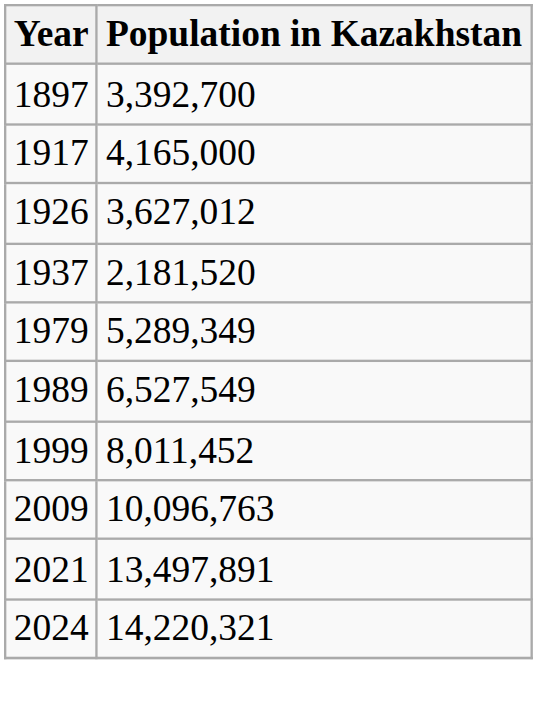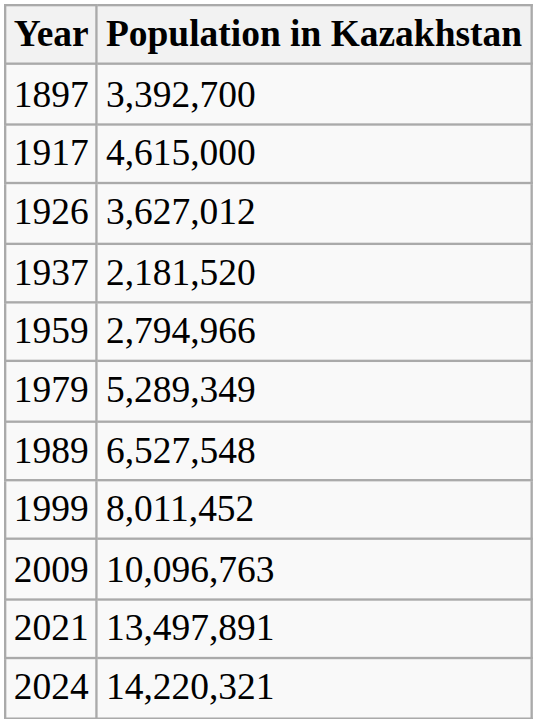 <table class="wikitable">
 <tr>
 <th>Year</th>
 <th>Population in Kazakhstan</th>
 </tr>
 <tr>
 <td>1897</td>
 <td>3,392,700</td>
 </tr>
 <tr>
 <td>1917</td>
-<td>4,165,000</td>
+<td>4,615,000</td>
 </tr>
 <tr>
 <td>1926</td>
 <td>3,627,012</td>
 </tr>
 <tr>
 <td>1937</td>
 <td>2,181,520</td>
 </tr>
 <tr>
+<td>1959</td>
+<td>2,794,966</td>
+</tr>
+<tr>
 <td>1979</td>
 <td>5,289,349</td>
 </tr>
 <tr>
 <td>1989</td>
-<td>6,527,549</td>
+<td>6,527,548</td>
 </tr>
 <tr>
 <td>1999</td>
 <td>8,011,452</td>
 </tr>
 <tr>
 <td>2009</td>
 <td>10,096,763</td>
 </tr>
 <tr>
 <td>2021</td>
 <td>13,497,891</td>
 </tr>
 <tr>
 <td>2024</td>
 <td>14,220,321</td>
 </tr>
 <tr>
 </tr>
 </table>
